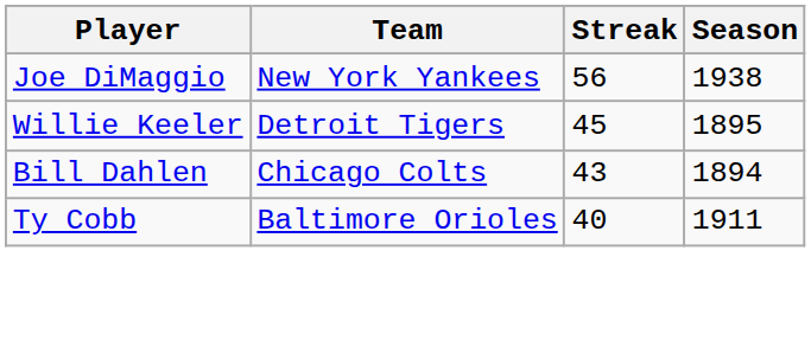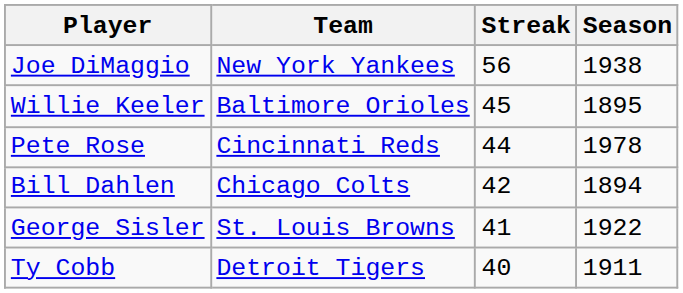 <table class="wikitable">
 <tr>
 <th>Player</th>
 <th>Team</th>
 <th>Streak</th>
 <th>Season</th>
 </tr>
 <tr>
 <td><a href='#'>Joe DiMaggio</a></td>
 <td><a href='#'>New York Yankees</a></td>
 <td>56</td>
 <td>1938</td>
 </tr>
 <tr>
 <td><a href='#'>Willie Keeler</a></td>
-<td><a href='#'>Detroit Tigers</a></td>
+<td><a href='#'>Baltimore Orioles</a></td>
 <td>45</td>
 <td>1895</td>
 </tr>
 <tr>
+<td><a href='#'>Pete Rose</a></td>
+<td><a href='#'>Cincinnati Reds</a></td>
+<td>44</td>
+<td>1978</td>
+</tr>
+<tr>
 <td><a href='#'>Bill Dahlen</a></td>
 <td><a href='#'>Chicago Colts</a></td>
-<td>43</td>
+<td>42</td>
 <td>1894</td>
 </tr>
 <tr>
+<td><a href='#'>George Sisler</a></td>
+<td><a href='#'>St. Louis Browns</a></td>
+<td>41</td>
+<td>1922</td>
+</tr>
+<tr>
 <td><a href='#'>Ty Cobb</a></td>
-<td><a href='#'>Baltimore Orioles</a></td>
+<td><a href='#'>Detroit Tigers</a></td>
 <td>40</td>
 <td>1911</td>
 </tr>
 </table>
